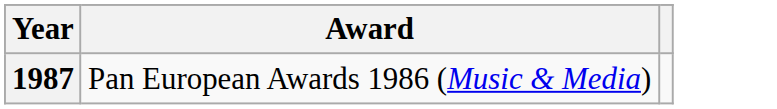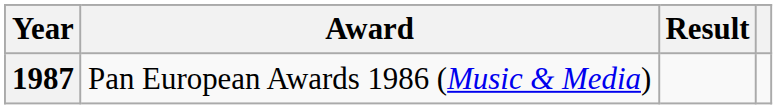 <table class="wikitable plainrowheaders">
 <tr>
 <th scope="col">Year</th>
 <th scope="col">Award</th>
+<th scope="col">Result</th>
 <th scope="col"></th>
 </tr>
 <tr>
 <th scope="row">1987</th>
 <td>Pan European Awards 1986 (<em><a href='#'>Music & Media</a></em>)</td>
 <td></td>
+<td></td>
 </tr>
 </table>
